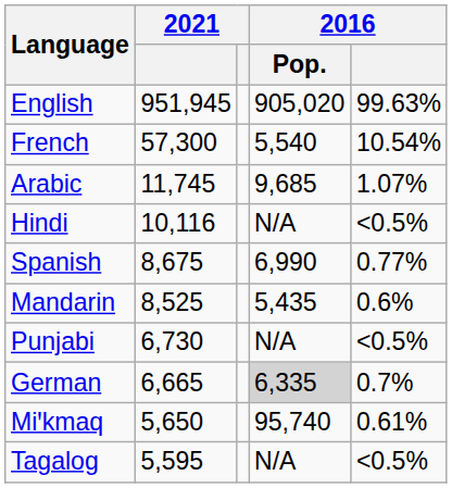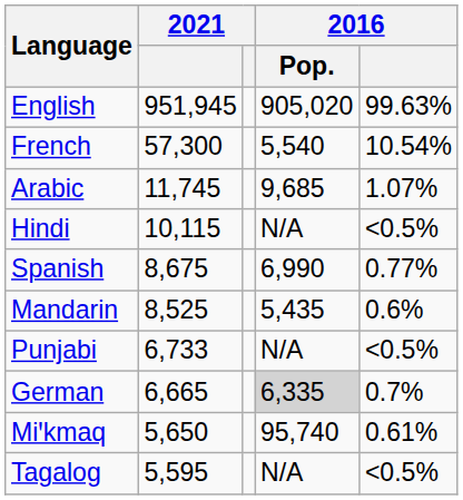 <table class="wikitable collapsible sortable">
 <tr>
 <th rowspan="2">Language</th>
 <th colspan="2"><a href='#'>2021</a></th>
 <th colspan="2"><a href='#'>2016</a></th>
 </tr>
 <tr>
 <th><a href='#'></a></th>
 <th></th>
 <th>Pop.</th>
 <th></th>
 </tr>
 <tr>
 <td><a href='#'>English</a></td>
 <td>951,945</td>
 <td></td>
 <td>905,020</td>
 <td>99.63%</td>
 </tr>
 <tr>
 <td><a href='#'>French</a></td>
 <td>57,300</td>
 <td></td>
 <td>5,540</td>
 <td>10.54%</td>
 </tr>
 <tr>
 <td><a href='#'>Arabic</a></td>
 <td>11,745</td>
 <td></td>
 <td>9,685</td>
 <td>1.07%</td>
 </tr>
 <tr>
 <td><a href='#'>Hindi</a></td>
-<td>10,116</td>
+<td>10,115</td>
 <td></td>
 <td>N/A</td>
 <td><0.5%</td>
 </tr>
 <tr>
 <td><a href='#'>Spanish</a></td>
 <td>8,675</td>
 <td></td>
 <td>6,990</td>
 <td>0.77%</td>
 </tr>
 <tr>
 <td><a href='#'>Mandarin</a></td>
 <td>8,525</td>
 <td></td>
 <td>5,435</td>
 <td>0.6%</td>
 </tr>
 <tr>
 <td><a href='#'>Punjabi</a></td>
-<td>6,730</td>
+<td>6,733</td>
 <td></td>
 <td>N/A</td>
 <td><0.5%</td>
 </tr>
 <tr>
 <td><a href='#'>German</a></td>
 <td>6,665</td>
 <td></td>
 <td style="background: lightgrey;">6,335</td>
 <td>0.7%</td>
 </tr>
 <tr>
 <td><a href='#'>Miꞌkmaq</a></td>
 <td>5,650</td>
 <td></td>
 <td>95,740</td>
 <td>0.61%</td>
 </tr>
 <tr>
 <td><a href='#'>Tagalog</a></td>
 <td>5,595</td>
 <td></td>
 <td>N/A</td>
 <td><0.5%</td>
 </tr>
 </table>
